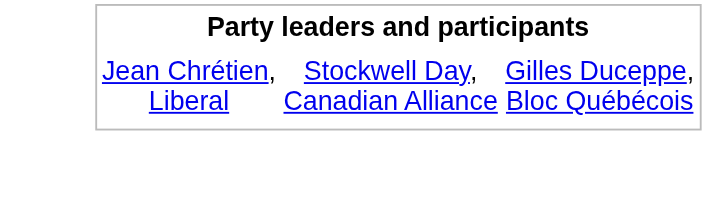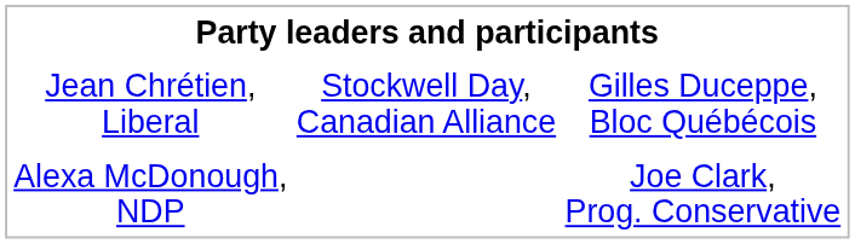 <table style="border: solid 1px #bbb; margin: 0 0 0 1.4em; float:right; font-size:90%; text-align:center">
 <tr>
 <th colspan="3">Party leaders and participants</th>
 </tr>
 <tr>
 <td></td>
 <td></td>
 <td></td>
 </tr>
 <tr>
 <td><a href='#'>Jean Chrétien</a>, <br><a href='#'>Liberal</a></td>
 <td><a href='#'>Stockwell Day</a>, <br><a href='#'>Canadian Alliance</a></td>
 <td><a href='#'>Gilles Duceppe</a>,  <br><a href='#'>Bloc Québécois</a></td>
 </tr>
 <tr>
 <td></td>
 <td></td>
 <td></td>
 </tr>
+<tr>
+<td><a href='#'>Alexa McDonough</a>, <br> <a href='#'>NDP</a></td>
+<td></td>
+<td><a href='#'>Joe Clark</a>, <br><a href='#'>Prog. Conservative</a></td>
+</tr>
 </table>
